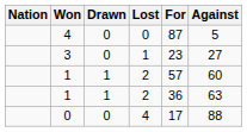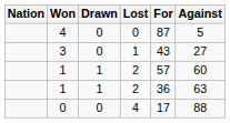 <table class="wikitable" style="text-align: center;">
 <tr>
 <th>Nation</th>
 <th>Won</th>
 <th>Drawn</th>
 <th>Lost</th>
 <th>For</th>
 <th>Against</th>
 </tr>
 <tr>
 <td align="left"></td>
 <td>4</td>
 <td>0</td>
 <td>0</td>
 <td>87</td>
 <td>5</td>
 </tr>
 <tr>
 <td align="left"></td>
 <td>3</td>
 <td>0</td>
 <td>1</td>
-<td>23</td>
+<td>43</td>
 <td>27</td>
 </tr>
 <tr>
 <td align="left"></td>
 <td>1</td>
 <td>1</td>
 <td>2</td>
 <td>57</td>
 <td>60</td>
 </tr>
 <tr>
 <td align="left"></td>
 <td>1</td>
 <td>1</td>
 <td>2</td>
 <td>36</td>
 <td>63</td>
 </tr>
 <tr>
 <td align="left"></td>
 <td>0</td>
 <td>0</td>
 <td>4</td>
 <td>17</td>
 <td>88</td>
 </tr>
 </table>
